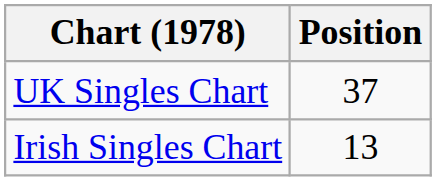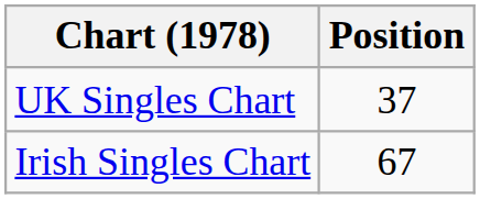 <table class="wikitable">
 <tr>
 <th>Chart (1978)</th>
 <th>Position</th>
 </tr>
 <tr>
 <td><a href='#'>UK Singles Chart</a></td>
 <td align="center">37</td>
 </tr>
 <tr>
 <td><a href='#'>Irish Singles Chart</a></td>
-<td align="center">13</td>
+<td align="center">67</td>
 </tr>
 </table>
